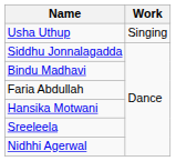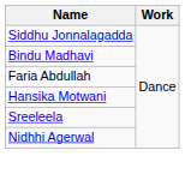 <table class="wikitable">
 <tr>
 <th>Name</th>
 <th>Work</th>
-</tr>
-<tr>
-<td><a href='#'>Usha Uthup</a></td>
-<td>Singing</td>
 </tr>
 <tr>
 <td><a href='#'>Siddhu Jonnalagadda</a></td>
 <td rowspan="6">Dance</td>
 </tr>
 <tr>
 <td><a href='#'>Bindu Madhavi</a></td>
 </tr>
 <tr>
 <td>Faria Abdullah</td>
 </tr>
 <tr>
 <td><a href='#'>Hansika Motwani</a></td>
 </tr>
 <tr>
 <td><a href='#'>Sreeleela</a></td>
 </tr>
 <tr>
 <td><a href='#'>Nidhhi Agerwal</a></td>
 </tr>
 </table>
